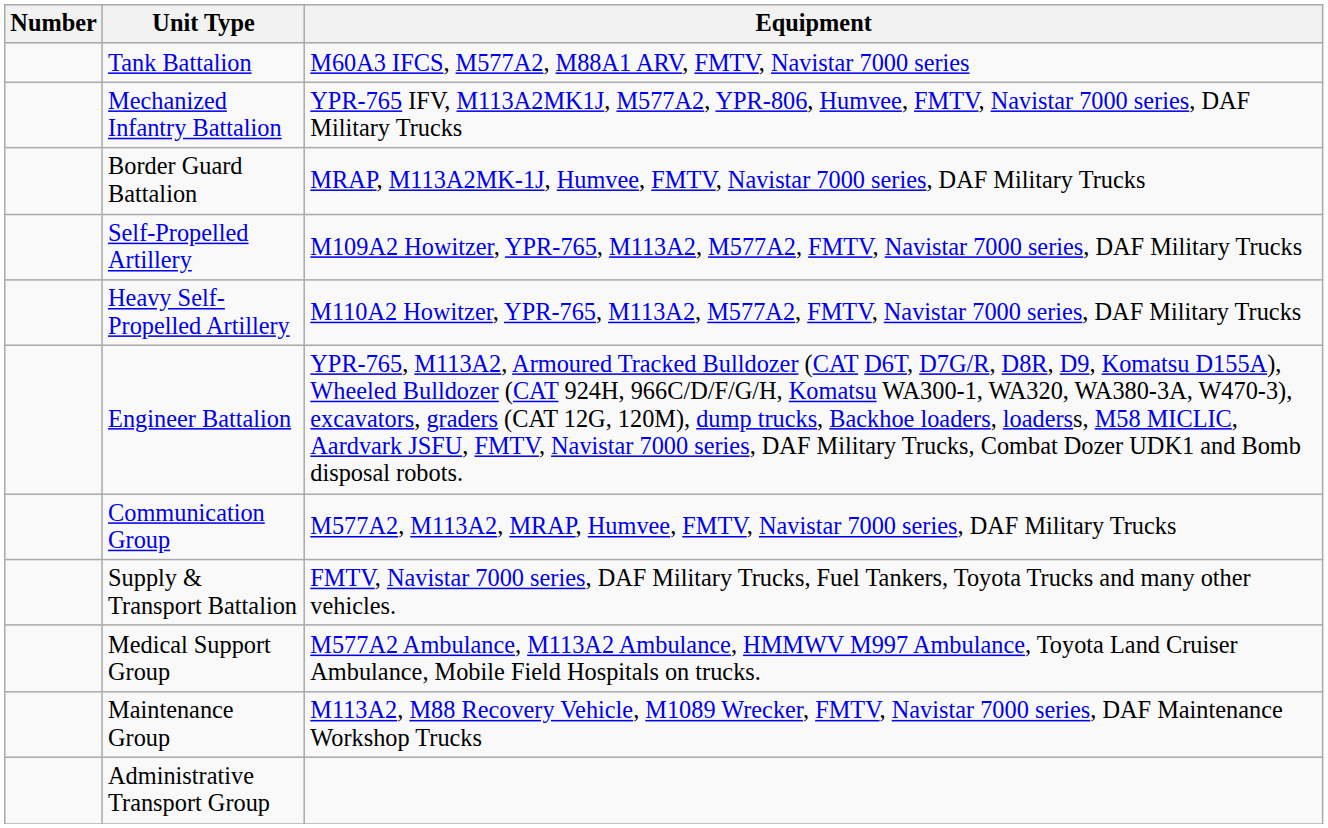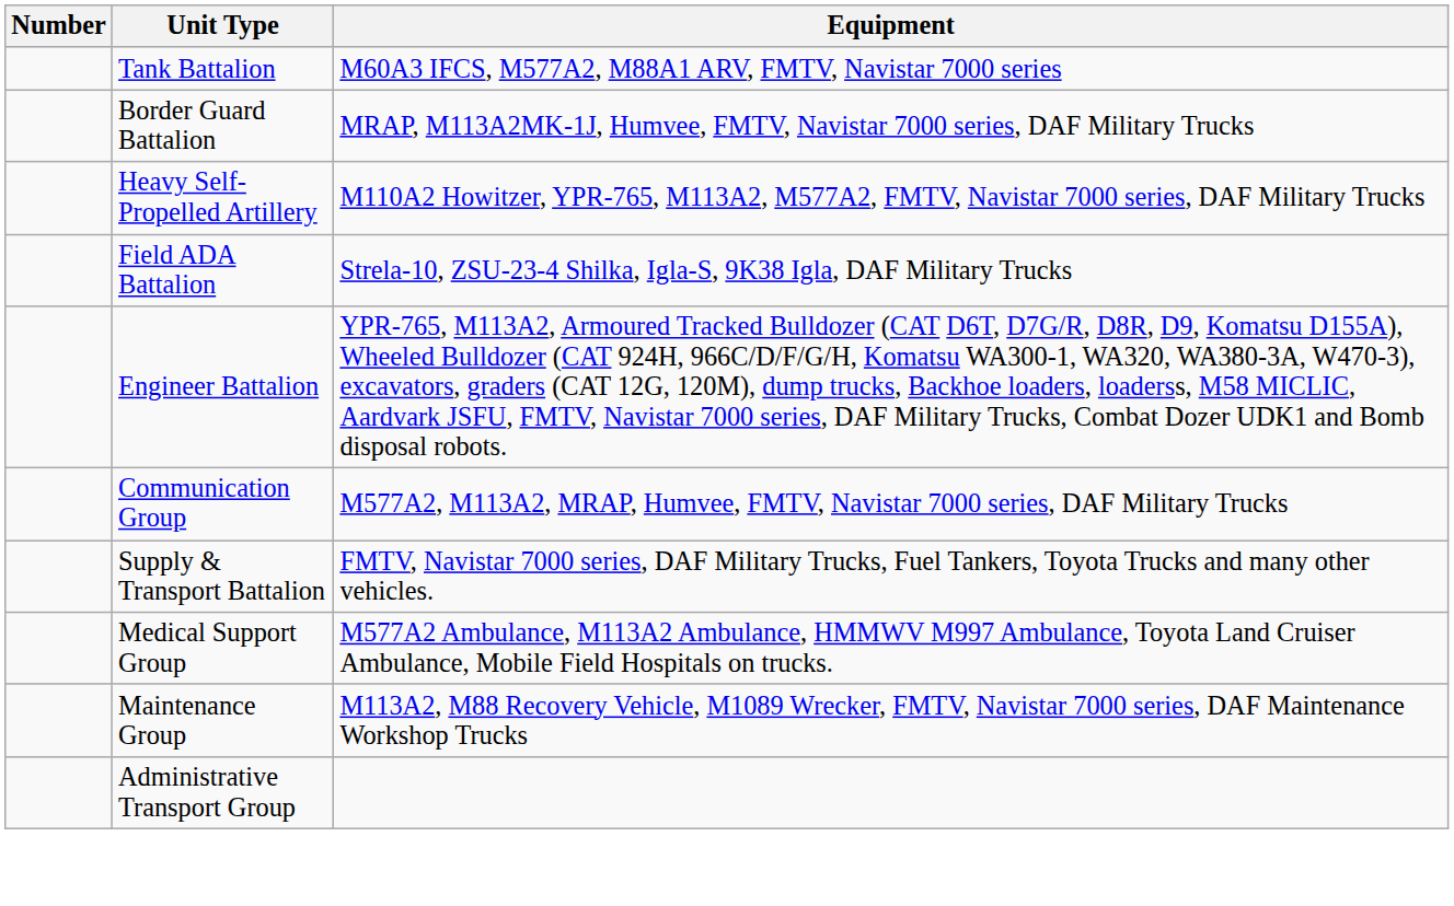 <table class="wikitable">
 <tr>
 <th>Number</th>
 <th>Unit Type</th>
 <th>Equipment</th>
 </tr>
 <tr>
 <td></td>
 <td><a href='#'>Tank Battalion</a></td>
 <td><a href='#'>M60A3 IFCS</a>, <a href='#'>M577A2</a>, <a href='#'>M88A1 ARV</a>, <a href='#'>FMTV</a>, <a href='#'>Navistar 7000 series</a></td>
 </tr>
 <tr>
 <td></td>
-<td><a href='#'>Mechanized Infantry Battalion</a></td>
-<td><a href='#'>YPR-765</a> IFV, <a href='#'>M113A2MK1J</a>, <a href='#'>M577A2</a>, <a href='#'>YPR-806</a>, <a href='#'>Humvee</a>, <a href='#'>FMTV</a>, <a href='#'>Navistar 7000 series</a>, DAF Military Trucks</td>
-</tr>
-<tr>
-<td></td>
 <td>Border Guard Battalion</td>
 <td><a href='#'>MRAP</a>, <a href='#'>M113A2MK-1J</a>, <a href='#'>Humvee</a>, <a href='#'>FMTV</a>, <a href='#'>Navistar 7000 series</a>, DAF Military Trucks</td>
 </tr>
 <tr>
 <td></td>
-<td><a href='#'>Self-Propelled Artillery</a></td>
-<td><a href='#'>M109A2 Howitzer</a>, <a href='#'>YPR-765</a>, <a href='#'>M113A2</a>, <a href='#'>M577A2</a>, <a href='#'>FMTV</a>, <a href='#'>Navistar 7000 series</a>, DAF Military Trucks</td>
+<td><a href='#'>Heavy Self-Propelled Artillery</a></td>
+<td><a href='#'>M110A2 Howitzer</a>, <a href='#'>YPR-765</a>, <a href='#'>M113A2</a>, <a href='#'>M577A2</a>, <a href='#'>FMTV</a>, <a href='#'>Navistar 7000 series</a>, DAF Military Trucks</td>
 </tr>
 <tr>
 <td></td>
-<td><a href='#'>Heavy Self-Propelled Artillery</a></td>
-<td><a href='#'>M110A2 Howitzer</a>, <a href='#'>YPR-765</a>, <a href='#'>M113A2</a>, <a href='#'>M577A2</a>, <a href='#'>FMTV</a>, <a href='#'>Navistar 7000 series</a>, DAF Military Trucks</td>
+<td><a href='#'>Field ADA Battalion</a></td>
+<td><a href='#'>Strela-10</a>, <a href='#'>ZSU-23-4 Shilka</a>, <a href='#'>Igla-S</a>, <a href='#'>9K38 Igla</a>, DAF Military Trucks</td>
 </tr>
 <tr>
 <td></td>
 <td><a href='#'>Engineer Battalion</a></td>
 <td><a href='#'>YPR-765</a>, <a href='#'>M113A2</a>, <a href='#'>Armoured Tracked Bulldozer</a> (<a href='#'>CAT</a> <a href='#'>D6T</a>, <a href='#'>D7G/R</a>, <a href='#'>D8R</a>, <a href='#'>D9</a>, <a href='#'>Komatsu D155A</a>), <a href='#'>Wheeled Bulldozer</a> (<a href='#'>CAT</a> 924H, 966C/D/F/G/H, <a href='#'>Komatsu</a> WA300-1, WA320, WA380-3A, W470-3), <a href='#'>excavators</a>, <a href='#'>graders</a> (CAT 12G, 120M), <a href='#'>dump trucks</a>, <a href='#'>Backhoe loaders</a>, <a href='#'>loaders</a>s, <a href='#'>M58 MICLIC</a>, <a href='#'>Aardvark JSFU</a>, <a href='#'>FMTV</a>, <a href='#'>Navistar 7000 series</a>, DAF Military Trucks, Combat Dozer UDK1 and Bomb disposal robots.</td>
 </tr>
 <tr>
 <td></td>
 <td><a href='#'>Communication Group</a></td>
 <td><a href='#'>M577A2</a>, <a href='#'>M113A2</a>, <a href='#'>MRAP</a>, <a href='#'>Humvee</a>, <a href='#'>FMTV</a>, <a href='#'>Navistar 7000 series</a>, DAF Military Trucks</td>
 </tr>
 <tr>
 <td></td>
 <td>Supply & Transport Battalion</td>
 <td><a href='#'>FMTV</a>, <a href='#'>Navistar 7000 series</a>, DAF Military Trucks, Fuel Tankers, Toyota Trucks and many other vehicles.</td>
 </tr>
 <tr>
 <td></td>
 <td>Medical Support Group</td>
 <td><a href='#'>M577A2 Ambulance</a>, <a href='#'>M113A2 Ambulance</a>, <a href='#'>HMMWV M997 Ambulance</a>, Toyota Land Cruiser Ambulance, Mobile Field Hospitals on trucks.</td>
 </tr>
 <tr>
 <td></td>
 <td>Maintenance Group</td>
 <td><a href='#'>M113A2</a>, <a href='#'>M88 Recovery Vehicle</a>, <a href='#'>M1089 Wrecker</a>, <a href='#'>FMTV</a>, <a href='#'>Navistar 7000 series</a>, DAF Maintenance Workshop Trucks</td>
 </tr>
 <tr>
 <td></td>
 <td>Administrative Transport Group</td>
 <td></td>
 </tr>
 </table>
